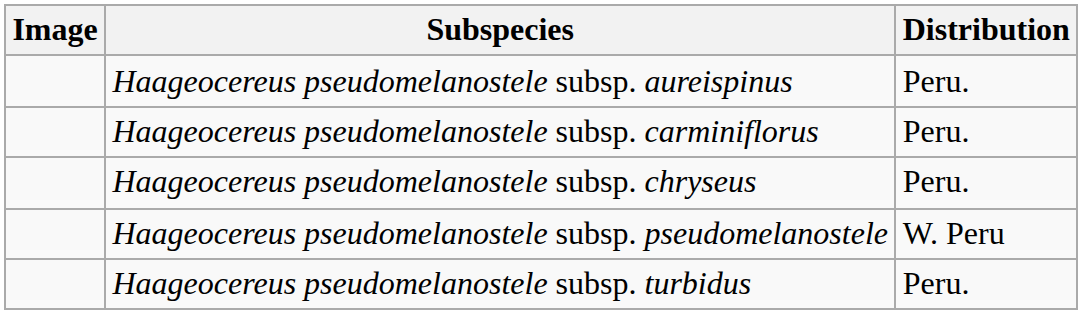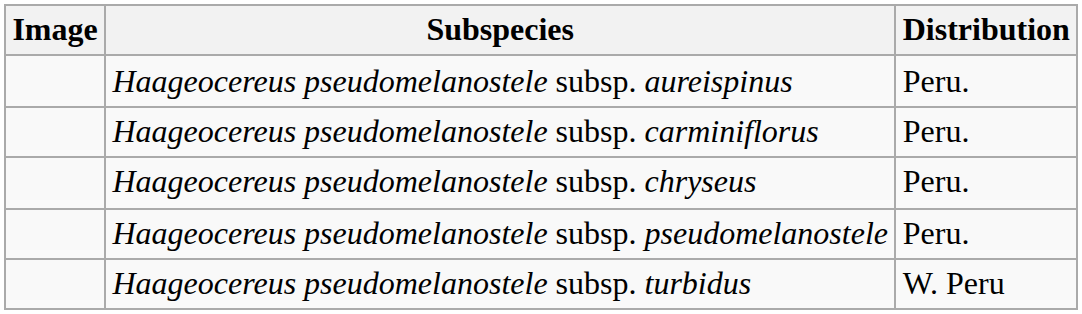 <table class="wikitable ">
 <tr>
 <th>Image</th>
 <th>Subspecies</th>
 <th>Distribution</th>
 </tr>
 <tr>
 <td></td>
 <td><em>Haageocereus pseudomelanostele</em> subsp. <em>aureispinus</em> </td>
 <td>Peru.</td>
 </tr>
 <tr>
 <td></td>
 <td><em>Haageocereus pseudomelanostele</em> subsp. <em>carminiflorus</em> </td>
 <td>Peru.</td>
 </tr>
 <tr>
 <td></td>
 <td><em>Haageocereus pseudomelanostele</em> subsp. <em>chryseus</em> </td>
 <td>Peru.</td>
 </tr>
 <tr>
 <td></td>
 <td><em>Haageocereus pseudomelanostele</em> subsp. <em>pseudomelanostele</em></td>
-<td>W. Peru</td>
+<td>Peru.</td>
 </tr>
 <tr>
 <td></td>
 <td><em>Haageocereus pseudomelanostele</em> subsp. <em>turbidus</em> </td>
-<td>Peru.</td>
+<td>W. Peru</td>
 </tr>
 <tr>
 </tr>
 </table>
